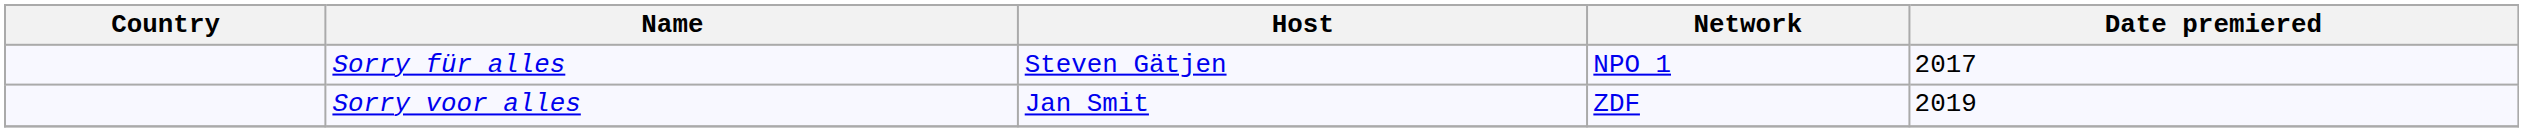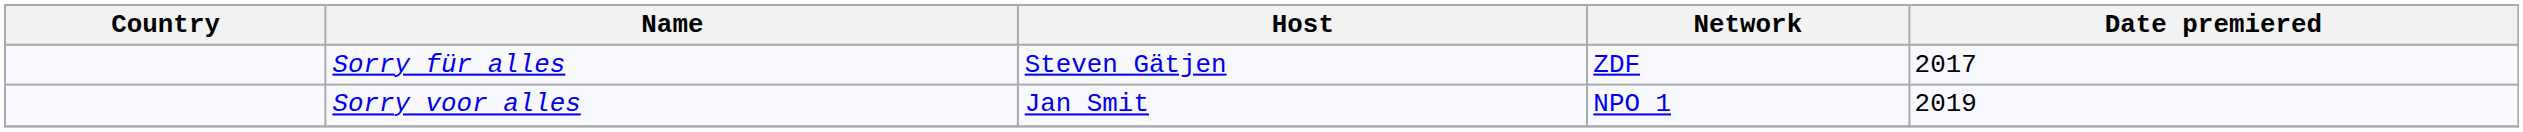 <table class="wikitable" style="text-align:left; line-height:14px; background:#F8F8FF; width:100%;">
 <tr>
 <th>Country</th>
 <th>Name</th>
 <th>Host</th>
 <th>Network</th>
 <th>Date premiered</th>
 </tr>
 <tr>
 <td></td>
 <td><em><a href='#'>Sorry für alles</a></em></td>
 <td><a href='#'>Steven Gätjen</a></td>
-<td><a href='#'>NPO 1</a></td>
+<td><a href='#'>ZDF</a></td>
 <td>2017</td>
 </tr>
 <tr>
 <td></td>
 <td><em><a href='#'>Sorry voor alles</a></em></td>
 <td><a href='#'>Jan Smit</a></td>
-<td><a href='#'>ZDF</a></td>
+<td><a href='#'>NPO 1</a></td>
 <td>2019</td>
 </tr>
 <tr>
 </tr>
 </table>
